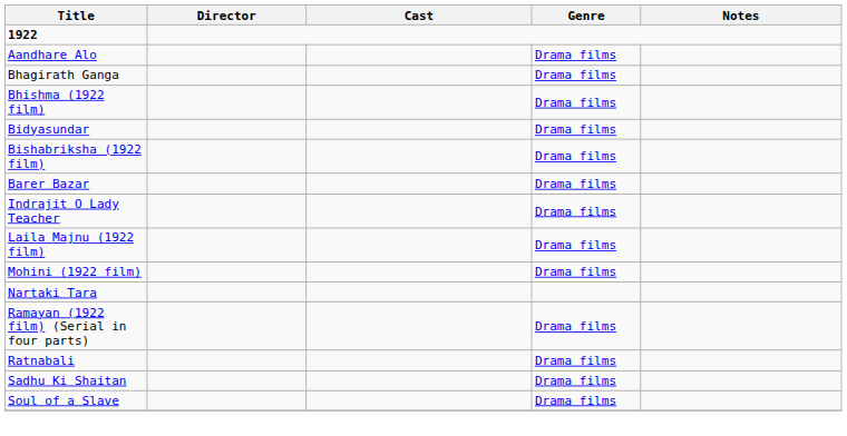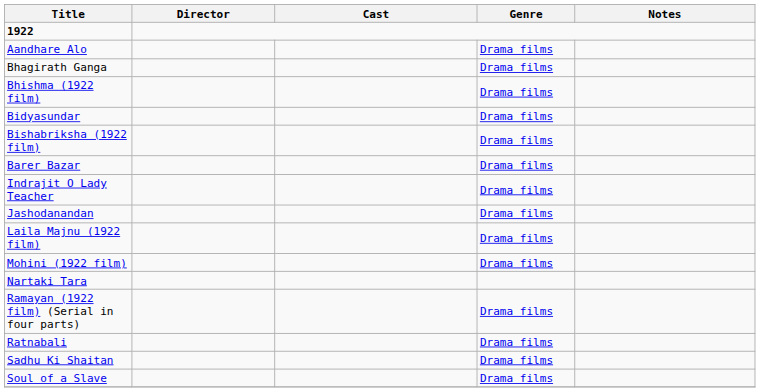 <table class="wikitable" width= "100%">
 <tr>
 <th width=17%>Title</th>
 <th width=19%>Director</th>
 <th width=27%>Cast</th>
 <th width=13%>Genre</th>
 <th width=24%>Notes</th>
 </tr>
 <tr>
 <td><strong>1922</strong></td>
 </tr>
 <tr>
 <td><a href='#'>Aandhare Alo</a></td>
 <td></td>
 <td></td>
 <td><a href='#'>Drama films</a></td>
 <td></td>
 </tr>
 <tr>
 <td>Bhagirath Ganga</td>
 <td></td>
 <td></td>
 <td><a href='#'>Drama films</a></td>
 <td></td>
 </tr>
 <tr>
 <td><a href='#'>Bhishma (1922 film)</a></td>
 <td></td>
 <td></td>
 <td><a href='#'>Drama films</a></td>
 <td></td>
 </tr>
 <tr>
 <td><a href='#'>Bidyasundar</a></td>
 <td></td>
 <td></td>
 <td><a href='#'>Drama films</a></td>
 <td></td>
 </tr>
 <tr>
 <td><a href='#'>Bishabriksha (1922 film)</a></td>
 <td></td>
 <td></td>
 <td><a href='#'>Drama films</a></td>
 <td></td>
 </tr>
 <tr>
 <td><a href='#'>Barer Bazar</a></td>
 <td></td>
 <td></td>
 <td><a href='#'>Drama films</a></td>
 <td></td>
 </tr>
 <tr>
 <td><a href='#'>Indrajit O Lady Teacher</a></td>
 <td></td>
 <td></td>
 <td><a href='#'>Drama films</a></td>
 <td></td>
 </tr>
 <tr>
+<td><a href='#'>Jashodanandan</a></td>
+<td></td>
+<td></td>
+<td><a href='#'>Drama films</a></td>
+<td></td>
+</tr>
+<tr>
 <td><a href='#'>Laila Majnu (1922 film)</a></td>
 <td></td>
 <td></td>
 <td><a href='#'>Drama films</a></td>
 <td></td>
 </tr>
 <tr>
 <td><a href='#'>Mohini (1922 film)</a></td>
 <td></td>
 <td></td>
 <td><a href='#'>Drama films</a></td>
 <td></td>
 </tr>
 <tr>
 <td><a href='#'>Nartaki Tara</a></td>
 <td></td>
 <td></td>
 <td></td>
 <td></td>
 </tr>
 <tr>
 <td><a href='#'>Ramayan (1922 film)</a> (Serial in four parts)</td>
 <td></td>
 <td></td>
 <td><a href='#'>Drama films</a></td>
 <td></td>
 </tr>
 <tr>
 <td><a href='#'>Ratnabali</a></td>
 <td></td>
 <td></td>
 <td><a href='#'>Drama films</a></td>
 <td></td>
 </tr>
 <tr>
 <td><a href='#'>Sadhu Ki Shaitan</a></td>
 <td></td>
 <td></td>
 <td><a href='#'>Drama films</a></td>
 <td></td>
 </tr>
 <tr>
 <td><a href='#'>Soul of a Slave</a></td>
 <td></td>
 <td></td>
 <td><a href='#'>Drama films</a></td>
 <td></td>
 </tr>
 <tr>
 </tr>
 </table>
